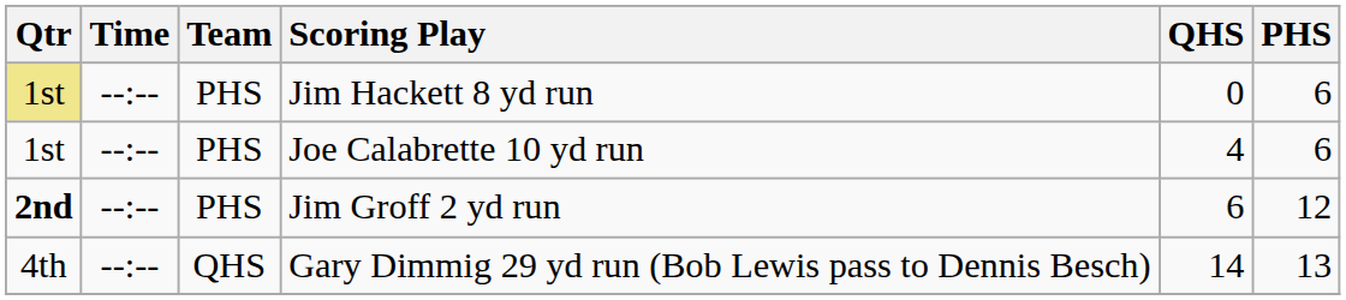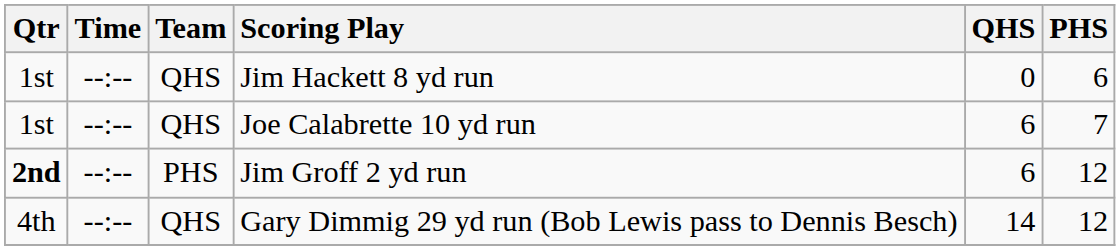 <table class="wikitable">
 <tr>
 <th style="text-align: center;">Qtr</th>
 <th style="text-align: center;">Time</th>
 <th style="text-align: center;">Team</th>
 <th style="text-align: left;">Scoring Play</th>
 <th style="text-align: right;">QHS</th>
 <th style="text-align: right;">PHS</th>
 </tr>
 <tr>
-<td style="background: khaki; text-align: center;">1st</td>
+<td style="text-align: center;">1st</td>
 <td style="text-align: center;">--:--</td>
-<td style="text-align: center;">PHS</td>
+<td style="text-align: center;">QHS</td>
 <td style="text-align: left;">Jim Hackett 8 yd run</td>
 <td style="text-align: right;">0</td>
 <td style="text-align: right;">6</td>
 </tr>
 <tr>
 <td style="text-align: center;">1st</td>
 <td style="text-align: center;">--:--</td>
-<td style="text-align: center;">PHS</td>
+<td style="text-align: center;">QHS</td>
 <td style="text-align: left;">Joe Calabrette 10 yd run</td>
-<td style="text-align: right;">4</td>
 <td style="text-align: right;">6</td>
+<td style="text-align: right;">7</td>
 </tr>
 <tr>
 <td style="text-align: center;"><strong>2nd</strong></td>
 <td style="text-align: center;">--:--</td>
 <td style="text-align: center;">PHS</td>
 <td style="text-align: left;">Jim Groff 2 yd run</td>
 <td style="text-align: right;">6</td>
 <td style="text-align: right;">12</td>
 </tr>
 <tr>
 <td style="text-align: center;">4th</td>
 <td style="text-align: center;">--:--</td>
 <td style="text-align: center;">QHS</td>
 <td style="text-align: left;">Gary Dimmig 29 yd run (Bob Lewis pass to Dennis Besch)</td>
 <td style="text-align: right;">14</td>
-<td style="text-align: right;">13</td>
+<td style="text-align: right;">12</td>
 </tr>
 <tr>
 </tr>
 </table>
